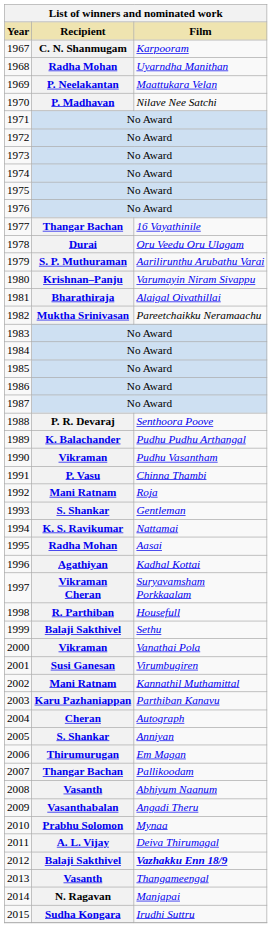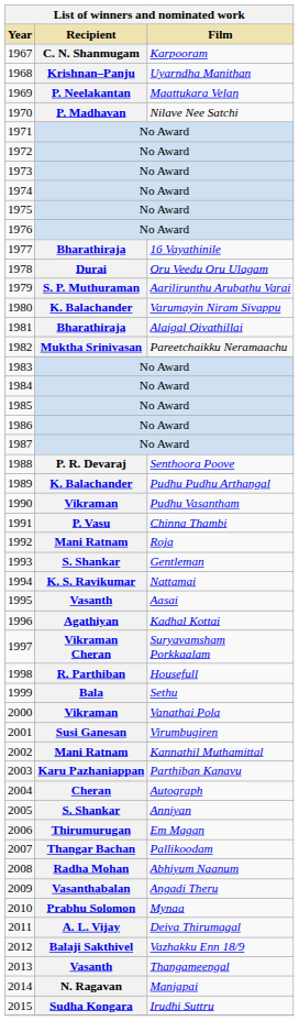 <table class="wikitable sortable plainrowheaders">
 <tr>
 <th colspan="5">List of winners and nominated work</th>
 </tr>
 <tr>
 <th scope="col" style="background:#efe4b0;">Year</th>
 <th scope="col" style="background:#efe4b0;">Recipient</th>
 <th scope="col" style="background:#efe4b0;">Film</th>
 </tr>
 <tr>
 <td style="text-align:center;">1967</td>
 <th scope="row">C. N. Shanmugam</th>
 <td><em><a href='#'>Karpooram</a></em></td>
 </tr>
 <tr>
 <td style="text-align:center;">1968</td>
-<th scope="row"><a href='#'>Radha Mohan</a></th>
+<th scope="row"><a href='#'>Krishnan–Panju</a></th>
 <td><em><a href='#'>Uyarndha Manithan</a></em></td>
 </tr>
 <tr>
 <td style="text-align:center;">1969</td>
 <th scope="row"><a href='#'>P. Neelakantan</a></th>
 <td><em><a href='#'>Maattukara Velan</a></em></td>
 </tr>
 <tr>
 <td style="text-align:center;">1970</td>
 <th scope="row"><a href='#'>P. Madhavan</a></th>
 <td><em>Nilave Nee Satchi</em></td>
 </tr>
 <tr style="text-align:center;">
 <td>1971</td>
 <td style="background:#cee0f2; " colspan="2">No Award</td>
 </tr>
 <tr style="text-align:center;">
 <td>1972</td>
 <td style="background:#cee0f2; " colspan="2">No Award</td>
 </tr>
 <tr style="text-align:center;">
 <td>1973</td>
 <td style="background:#cee0f2; " colspan="2">No Award</td>
 </tr>
 <tr style="text-align:center;">
 <td>1974</td>
 <td style="background:#cee0f2; " colspan="2">No Award</td>
 </tr>
 <tr style="text-align:center;">
 <td>1975</td>
 <td style="background:#cee0f2; " colspan="2">No Award</td>
 </tr>
 <tr style="text-align:center;">
 <td>1976</td>
 <td style="background:#cee0f2; " colspan="2">No Award</td>
 </tr>
 <tr>
 <td style="text-align:center;">1977</td>
-<th scope="row"><a href='#'>Thangar Bachan</a></th>
+<th scope="row"><a href='#'>Bharathiraja</a></th>
 <td><em><a href='#'>16 Vayathinile</a></em></td>
 </tr>
 <tr>
 <td style="text-align:center;">1978</td>
 <th scope="row"><a href='#'>Durai</a></th>
 <td><em><a href='#'>Oru Veedu Oru Ulagam</a></em></td>
 </tr>
 <tr>
 <td style="text-align:center;">1979</td>
 <th scope="row"><a href='#'>S. P. Muthuraman</a></th>
 <td><em><a href='#'>Aarilirunthu Arubathu Varai</a></em></td>
 </tr>
 <tr>
 <td style="text-align:center;">1980</td>
-<th scope="row"><a href='#'>Krishnan–Panju</a></th>
+<th scope="row"><a href='#'>K. Balachander</a></th>
 <td><em><a href='#'>Varumayin Niram Sivappu</a></em></td>
 </tr>
 <tr>
 <td style="text-align:center;">1981</td>
 <th scope="row"><a href='#'>Bharathiraja</a></th>
 <td><em><a href='#'>Alaigal Oivathillai</a></em></td>
 </tr>
 <tr>
 <td style="text-align:center;">1982</td>
 <th scope="row"><a href='#'>Muktha Srinivasan</a></th>
 <td><em>Pareetchaikku Neramaachu</em></td>
 </tr>
 <tr style="text-align:center;">
 <td>1983</td>
 <td style="background:#cee0f2; " colspan="2">No Award</td>
 </tr>
 <tr style="text-align:center;">
 <td>1984</td>
 <td style="background:#cee0f2; " colspan="2">No Award</td>
 </tr>
 <tr style="text-align:center;">
 <td>1985</td>
 <td style="background:#cee0f2; " colspan="2">No Award</td>
 </tr>
 <tr style="text-align:center;">
 <td>1986</td>
 <td style="background:#cee0f2; " colspan="2">No Award</td>
 </tr>
 <tr style="text-align:center;">
 <td>1987</td>
 <td style="background:#cee0f2; " colspan="2">No Award</td>
 </tr>
 <tr>
 <td style="text-align:center;">1988</td>
 <th scope="row">P. R. Devaraj</th>
 <td><em><a href='#'>Senthoora Poove</a></em></td>
 </tr>
 <tr>
 <td style="text-align:center;">1989</td>
 <th scope="row"><a href='#'>K. Balachander</a></th>
 <td><em><a href='#'>Pudhu Pudhu Arthangal</a></em></td>
 </tr>
 <tr>
 <td style="text-align:center;">1990</td>
 <th scope="row"><a href='#'>Vikraman</a></th>
 <td><em><a href='#'>Pudhu Vasantham</a></em></td>
 </tr>
 <tr>
 <td style="text-align:center;">1991</td>
 <th scope="row"><a href='#'>P. Vasu</a></th>
 <td><em><a href='#'>Chinna Thambi</a></em></td>
 </tr>
 <tr>
 <td style="text-align:center;">1992</td>
 <th scope="row"><a href='#'>Mani Ratnam</a></th>
 <td><em><a href='#'>Roja</a></em></td>
 </tr>
 <tr>
 <td style="text-align:center;">1993</td>
 <th scope="row"><a href='#'>S. Shankar</a></th>
 <td><em><a href='#'>Gentleman</a></em></td>
 </tr>
 <tr>
 <td style="text-align:center;">1994</td>
 <th scope="row"><a href='#'>K. S. Ravikumar</a></th>
 <td><em><a href='#'>Nattamai</a></em></td>
 </tr>
 <tr>
 <td style="text-align:center;">1995</td>
-<th scope="row"><a href='#'>Radha Mohan</a></th>
+<th scope="row"><a href='#'>Vasanth</a></th>
 <td><em><a href='#'>Aasai</a></em></td>
 </tr>
 <tr>
 <td style="text-align:center;">1996</td>
 <th scope="row"><a href='#'>Agathiyan</a></th>
 <td><em><a href='#'>Kadhal Kottai</a></em></td>
 </tr>
 <tr>
 <td style="text-align:center;">1997</td>
 <th scope="row"><a href='#'>Vikraman</a><br><a href='#'>Cheran</a></th>
 <td><em><a href='#'>Suryavamsham</a></em><br><em><a href='#'>Porkkaalam</a></em></td>
 </tr>
 <tr>
 <td style="text-align:center;">1998</td>
 <th scope="row"><a href='#'>R. Parthiban</a></th>
 <td><em><a href='#'>Housefull</a></em></td>
 </tr>
 <tr>
 <td style="text-align:center;">1999</td>
-<th scope="row"><a href='#'>Balaji Sakthivel</a></th>
+<th scope="row"><a href='#'>Bala</a></th>
 <td><em><a href='#'>Sethu</a></em></td>
 </tr>
 <tr>
 <td style="text-align:center;">2000</td>
 <th scope="row"><a href='#'>Vikraman</a></th>
 <td><em><a href='#'>Vanathai Pola</a></em></td>
 </tr>
 <tr>
 <td style="text-align:center;">2001</td>
 <th scope="row"><a href='#'>Susi Ganesan</a></th>
 <td><em><a href='#'>Virumbugiren</a></em></td>
 </tr>
 <tr>
 <td style="text-align:center;">2002</td>
 <th scope="row"><a href='#'>Mani Ratnam</a></th>
 <td><em><a href='#'>Kannathil Muthamittal</a></em></td>
 </tr>
 <tr>
 <td style="text-align:center;">2003</td>
 <th scope="row"><a href='#'>Karu Pazhaniappan</a></th>
 <td><em><a href='#'>Parthiban Kanavu</a></em></td>
 </tr>
 <tr>
 <td style="text-align:center;">2004</td>
 <th scope="row"><a href='#'>Cheran</a></th>
 <td><em><a href='#'>Autograph</a></em></td>
 </tr>
 <tr>
 <td style="text-align:center;">2005</td>
 <th scope="row"><a href='#'>S. Shankar</a></th>
 <td><em><a href='#'>Anniyan</a></em></td>
 </tr>
 <tr>
 <td style="text-align:center;">2006</td>
 <th scope="row"><a href='#'>Thirumurugan</a></th>
 <td><em><a href='#'>Em Magan</a></em></td>
 </tr>
 <tr>
 <td style="text-align:center;">2007</td>
 <th scope="row"><a href='#'>Thangar Bachan</a></th>
 <td><em><a href='#'>Pallikoodam</a></em></td>
 </tr>
 <tr>
 <td style="text-align:center;">2008</td>
-<th scope="row"><a href='#'>Vasanth</a></th>
+<th scope="row"><a href='#'>Radha Mohan</a></th>
 <td><em><a href='#'>Abhiyum Naanum</a></em></td>
 </tr>
 <tr>
 <td style="text-align:center;">2009</td>
 <th scope="row"><a href='#'>Vasanthabalan</a></th>
 <td><em><a href='#'>Angadi Theru</a></em></td>
 </tr>
 <tr>
 <td style="text-align:center;">2010</td>
 <th scope="row"><a href='#'>Prabhu Solomon</a></th>
 <td><em><a href='#'>Mynaa</a></em></td>
 </tr>
 <tr>
 <td style="text-align:center;">2011</td>
 <th scope="row"><a href='#'>A. L. Vijay</a></th>
 <td><em><a href='#'>Deiva Thirumagal</a></em></td>
 </tr>
 <tr>
 <td style="text-align:center;">2012</td>
 <th scope="row"><a href='#'>Balaji Sakthivel</a></th>
-<td><strong><em><a href='#'>Vazhakku Enn 18/9</a></em></strong></td>
+<td><em><a href='#'>Vazhakku Enn 18/9</a></em></td>
 </tr>
 <tr>
 <td style="text-align:center;">2013</td>
 <th scope="row"><a href='#'>Vasanth</a></th>
 <td><em><a href='#'>Thangameengal</a></em></td>
 </tr>
 <tr>
 <td style="text-align:center;">2014</td>
 <th scope="row">N. Ragavan </th>
 <td><em><a href='#'>Manjapai</a></em></td>
 </tr>
 <tr>
 <td style="text-align:center;">2015</td>
 <th scope="row"><a href='#'>Sudha Kongara</a></th>
 <td><em><a href='#'>Irudhi Suttru</a></em></td>
 </tr>
 <tr>
 </tr>
 </table>
